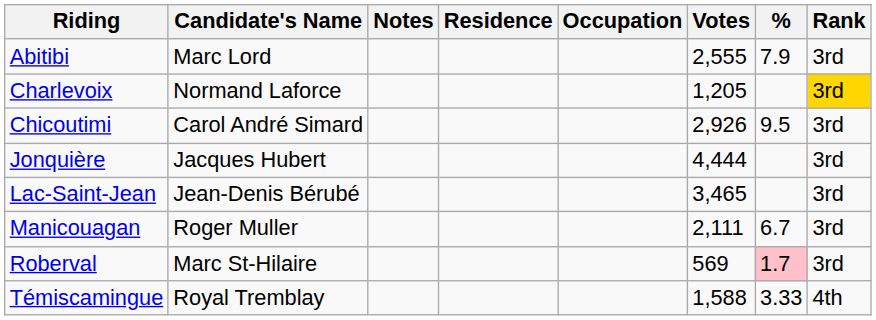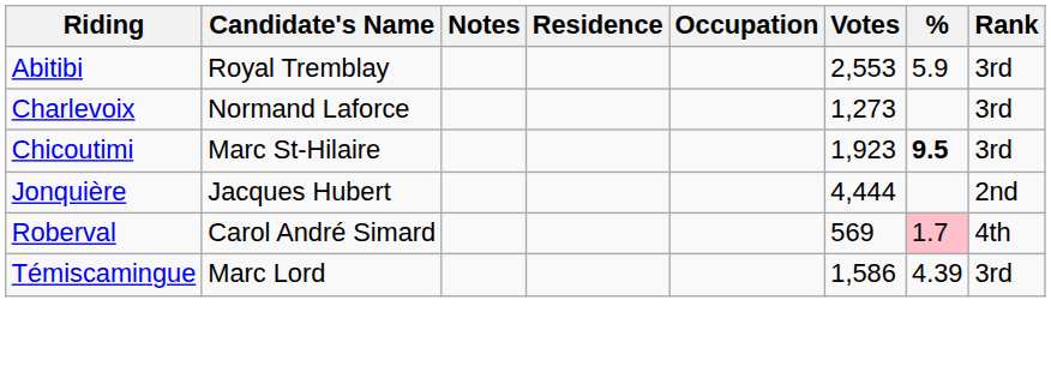 <table class="wikitable sortable">
 <tr>
 <th>Riding<br></th>
 <th>Candidate's Name</th>
 <th>Notes</th>
 <th>Residence</th>
 <th>Occupation</th>
 <th>Votes</th>
 <th>%</th>
 <th>Rank</th>
 </tr>
 <tr>
 <td><a href='#'>Abitibi</a></td>
-<td>Marc Lord</td>
+<td>Royal Tremblay</td>
 <td></td>
 <td></td>
 <td></td>
-<td>2,555</td>
-<td>7.9</td>
+<td>2,553</td>
+<td>5.9</td>
 <td>3rd</td>
 </tr>
 <tr>
 <td><a href='#'>Charlevoix</a></td>
 <td>Normand Laforce</td>
 <td></td>
 <td></td>
 <td></td>
-<td>1,205</td>
+<td>1,273</td>
 <td></td>
-<td style="background: gold;">3rd</td>
+<td>3rd</td>
 </tr>
 <tr>
 <td><a href='#'>Chicoutimi</a></td>
-<td>Carol André Simard</td>
+<td>Marc St-Hilaire</td>
 <td></td>
 <td></td>
 <td></td>
-<td>2,926</td>
-<td>9.5</td>
+<td>1,923</td>
+<td><strong>9.5</strong></td>
 <td>3rd</td>
 </tr>
 <tr>
 <td><a href='#'>Jonquière</a></td>
 <td>Jacques Hubert</td>
 <td></td>
 <td></td>
 <td></td>
 <td>4,444</td>
 <td></td>
-<td>3rd</td>
-</tr>
-<tr>
-<td><a href='#'>Lac-Saint-Jean</a></td>
-<td>Jean-Denis Bérubé</td>
-<td></td>
-<td></td>
-<td></td>
-<td>3,465</td>
-<td></td>
-<td>3rd</td>
-</tr>
-<tr>
-<td><a href='#'>Manicouagan</a></td>
-<td>Roger Muller</td>
-<td></td>
-<td></td>
-<td></td>
-<td>2,111</td>
-<td>6.7</td>
-<td>3rd</td>
+<td>2nd</td>
 </tr>
 <tr>
 <td><a href='#'>Roberval</a></td>
-<td>Marc St-Hilaire</td>
+<td>Carol André Simard</td>
 <td></td>
 <td></td>
 <td></td>
 <td>569</td>
 <td style="background: pink;">1.7</td>
-<td>3rd</td>
+<td>4th</td>
 </tr>
 <tr>
 <td><a href='#'>Témiscamingue</a></td>
-<td>Royal Tremblay</td>
+<td>Marc Lord</td>
 <td></td>
 <td></td>
 <td></td>
-<td>1,588</td>
-<td>3.33</td>
-<td>4th</td>
+<td>1,586</td>
+<td>4.39</td>
+<td>3rd</td>
 </tr>
 </table>
